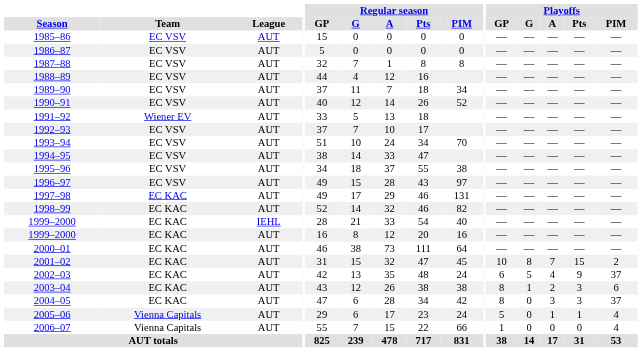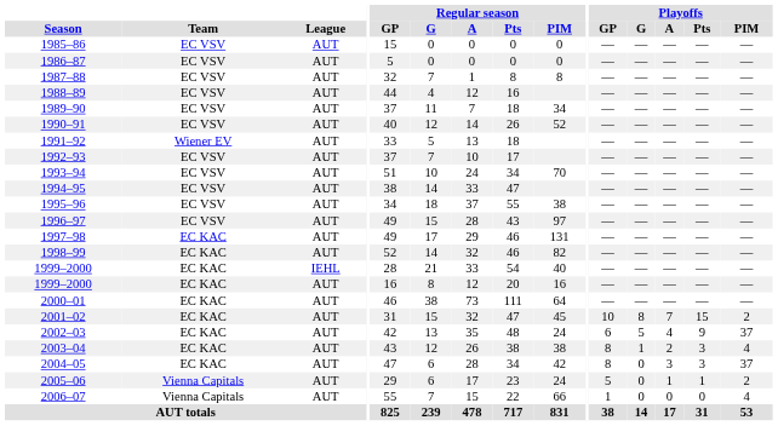 <table border="0" cellpadding="1" cellspacing="0" style="text-align:center; width:60em">
 <tr bgcolor="#e0e0e0">
 <th colspan="3" bgcolor="#ffffff"></th>
 <th rowspan="99" bgcolor="#ffffff"></th>
 <th colspan="5"><a href='#'>Regular season</a></th>
 <th rowspan="99" bgcolor="#ffffff"></th>
 <th colspan="5"><a href='#'>Playoffs</a></th>
 </tr>
 <tr bgcolor="#e0e0e0">
 <th><a href='#'>Season</a></th>
 <th>Team</th>
 <th>League</th>
 <th>GP</th>
 <th><a href='#'>G</a></th>
 <th><a href='#'>A</a></th>
 <th><a href='#'>Pts</a></th>
 <th><a href='#'>PIM</a></th>
 <th>GP</th>
 <th>G</th>
 <th>A</th>
 <th>Pts</th>
 <th>PIM</th>
 </tr>
 <tr>
 <td><a href='#'>1985–86</a></td>
 <td><a href='#'>EC VSV</a></td>
 <td><a href='#'>AUT</a></td>
 <td>15</td>
 <td>0</td>
 <td>0</td>
 <td>0</td>
 <td>0</td>
 <td>—</td>
 <td>—</td>
 <td>—</td>
 <td>—</td>
 <td>—</td>
 </tr>
 <tr bgcolor="#f0f0f0">
 <td><a href='#'>1986–87</a></td>
 <td>EC VSV</td>
 <td>AUT</td>
 <td>5</td>
 <td>0</td>
 <td>0</td>
 <td>0</td>
 <td>0</td>
 <td>—</td>
 <td>—</td>
 <td>—</td>
 <td>—</td>
 <td>—</td>
 </tr>
 <tr>
 <td><a href='#'>1987–88</a></td>
 <td>EC VSV</td>
 <td>AUT</td>
 <td>32</td>
 <td>7</td>
 <td>1</td>
 <td>8</td>
 <td>8</td>
 <td>—</td>
 <td>—</td>
 <td>—</td>
 <td>—</td>
 <td>—</td>
 </tr>
 <tr bgcolor="#f0f0f0">
 <td><a href='#'>1988–89</a></td>
 <td>EC VSV</td>
 <td>AUT</td>
 <td>44</td>
 <td>4</td>
 <td>12</td>
 <td>16</td>
 <td></td>
 <td>—</td>
 <td>—</td>
 <td>—</td>
 <td>—</td>
 <td>—</td>
 </tr>
 <tr>
 <td><a href='#'>1989–90</a></td>
 <td>EC VSV</td>
 <td>AUT</td>
 <td>37</td>
 <td>11</td>
 <td>7</td>
 <td>18</td>
 <td>34</td>
 <td>—</td>
 <td>—</td>
 <td>—</td>
 <td>—</td>
 <td>—</td>
 </tr>
 <tr bgcolor="#f0f0f0">
 <td><a href='#'>1990–91</a></td>
 <td>EC VSV</td>
 <td>AUT</td>
 <td>40</td>
 <td>12</td>
 <td>14</td>
 <td>26</td>
 <td>52</td>
 <td>—</td>
 <td>—</td>
 <td>—</td>
 <td>—</td>
 <td>—</td>
 </tr>
 <tr>
 <td><a href='#'>1991–92</a></td>
 <td><a href='#'>Wiener EV</a></td>
 <td>AUT</td>
 <td>33</td>
 <td>5</td>
 <td>13</td>
 <td>18</td>
 <td></td>
 <td>—</td>
 <td>—</td>
 <td>—</td>
 <td>—</td>
 <td>—</td>
 </tr>
 <tr bgcolor="#f0f0f0">
 <td><a href='#'>1992–93</a></td>
 <td>EC VSV</td>
 <td>AUT</td>
 <td>37</td>
 <td>7</td>
 <td>10</td>
 <td>17</td>
 <td></td>
 <td>—</td>
 <td>—</td>
 <td>—</td>
 <td>—</td>
 <td>—</td>
 </tr>
 <tr>
 <td><a href='#'>1993–94</a></td>
 <td>EC VSV</td>
 <td>AUT</td>
 <td>51</td>
 <td>10</td>
 <td>24</td>
 <td>34</td>
 <td>70</td>
 <td>—</td>
 <td>—</td>
 <td>—</td>
 <td>—</td>
 <td>—</td>
 </tr>
 <tr bgcolor="#f0f0f0">
 <td><a href='#'>1994–95</a></td>
 <td>EC VSV</td>
 <td>AUT</td>
 <td>38</td>
 <td>14</td>
 <td>33</td>
 <td>47</td>
 <td></td>
 <td>—</td>
 <td>—</td>
 <td>—</td>
 <td>—</td>
 <td>—</td>
 </tr>
 <tr>
 <td><a href='#'>1995–96</a></td>
 <td>EC VSV</td>
 <td>AUT</td>
 <td>34</td>
 <td>18</td>
 <td>37</td>
 <td>55</td>
 <td>38</td>
 <td>—</td>
 <td>—</td>
 <td>—</td>
 <td>—</td>
 <td>—</td>
 </tr>
 <tr bgcolor="#f0f0f0">
 <td><a href='#'>1996–97</a></td>
 <td>EC VSV</td>
 <td>AUT</td>
 <td>49</td>
 <td>15</td>
 <td>28</td>
 <td>43</td>
 <td>97</td>
 <td>—</td>
 <td>—</td>
 <td>—</td>
 <td>—</td>
 <td>—</td>
 </tr>
 <tr>
 <td><a href='#'>1997–98</a></td>
 <td><a href='#'>EC KAC</a></td>
 <td>AUT</td>
 <td>49</td>
 <td>17</td>
 <td>29</td>
 <td>46</td>
 <td>131</td>
 <td>—</td>
 <td>—</td>
 <td>—</td>
 <td>—</td>
 <td>—</td>
 </tr>
 <tr bgcolor="#f0f0f0">
 <td><a href='#'>1998–99</a></td>
 <td>EC KAC</td>
 <td>AUT</td>
 <td>52</td>
 <td>14</td>
 <td>32</td>
 <td>46</td>
 <td>82</td>
 <td>—</td>
 <td>—</td>
 <td>—</td>
 <td>—</td>
 <td>—</td>
 </tr>
 <tr>
 <td><a href='#'>1999–2000</a></td>
 <td>EC KAC</td>
 <td><a href='#'>IEHL</a></td>
 <td>28</td>
 <td>21</td>
 <td>33</td>
 <td>54</td>
 <td>40</td>
 <td>—</td>
 <td>—</td>
 <td>—</td>
 <td>—</td>
 <td>—</td>
 </tr>
 <tr bgcolor="#f0f0f0">
 <td><a href='#'>1999–2000</a></td>
 <td>EC KAC</td>
 <td>AUT</td>
 <td>16</td>
 <td>8</td>
 <td>12</td>
 <td>20</td>
 <td>16</td>
 <td>—</td>
 <td>—</td>
 <td>—</td>
 <td>—</td>
 <td>—</td>
 </tr>
 <tr>
 <td><a href='#'>2000–01</a></td>
 <td>EC KAC</td>
 <td>AUT</td>
 <td>46</td>
 <td>38</td>
 <td>73</td>
 <td>111</td>
 <td>64</td>
 <td>—</td>
 <td>—</td>
 <td>—</td>
 <td>—</td>
 <td>—</td>
 </tr>
 <tr bgcolor="#f0f0f0">
 <td><a href='#'>2001–02</a></td>
 <td>EC KAC</td>
 <td>AUT</td>
 <td>31</td>
 <td>15</td>
 <td>32</td>
 <td>47</td>
 <td>45</td>
 <td>10</td>
 <td>8</td>
 <td>7</td>
 <td>15</td>
 <td>2</td>
 </tr>
 <tr>
 <td><a href='#'>2002–03</a></td>
 <td>EC KAC</td>
 <td>AUT</td>
 <td>42</td>
 <td>13</td>
 <td>35</td>
 <td>48</td>
 <td>24</td>
 <td>6</td>
 <td>5</td>
 <td>4</td>
 <td>9</td>
 <td>37</td>
 </tr>
 <tr bgcolor="#f0f0f0">
 <td><a href='#'>2003–04</a></td>
 <td>EC KAC</td>
 <td>AUT</td>
 <td>43</td>
 <td>12</td>
 <td>26</td>
 <td>38</td>
 <td>38</td>
 <td>8</td>
 <td>1</td>
 <td>2</td>
 <td>3</td>
-<td>6</td>
+<td>4</td>
 </tr>
 <tr>
 <td><a href='#'>2004–05</a></td>
 <td>EC KAC</td>
 <td>AUT</td>
 <td>47</td>
 <td>6</td>
 <td>28</td>
 <td>34</td>
 <td>42</td>
 <td>8</td>
 <td>0</td>
 <td>3</td>
 <td>3</td>
 <td>37</td>
 </tr>
 <tr bgcolor="#f0f0f0">
 <td><a href='#'>2005–06</a></td>
 <td><a href='#'>Vienna Capitals</a></td>
 <td>AUT</td>
 <td>29</td>
 <td>6</td>
 <td>17</td>
 <td>23</td>
 <td>24</td>
 <td>5</td>
 <td>0</td>
 <td>1</td>
 <td>1</td>
-<td>4</td>
+<td>2</td>
 </tr>
 <tr>
 <td><a href='#'>2006–07</a></td>
 <td>Vienna Capitals</td>
 <td>AUT</td>
 <td>55</td>
 <td>7</td>
 <td>15</td>
 <td>22</td>
 <td>66</td>
 <td>1</td>
 <td>0</td>
 <td>0</td>
 <td>0</td>
 <td>4</td>
 </tr>
 <tr bgcolor="#e0e0e0">
 <th colspan="3">AUT totals</th>
 <th>825</th>
 <th>239</th>
 <th>478</th>
 <th>717</th>
 <th>831</th>
 <th>38</th>
 <th>14</th>
 <th>17</th>
 <th>31</th>
 <th>53</th>
 </tr>
 </table>
